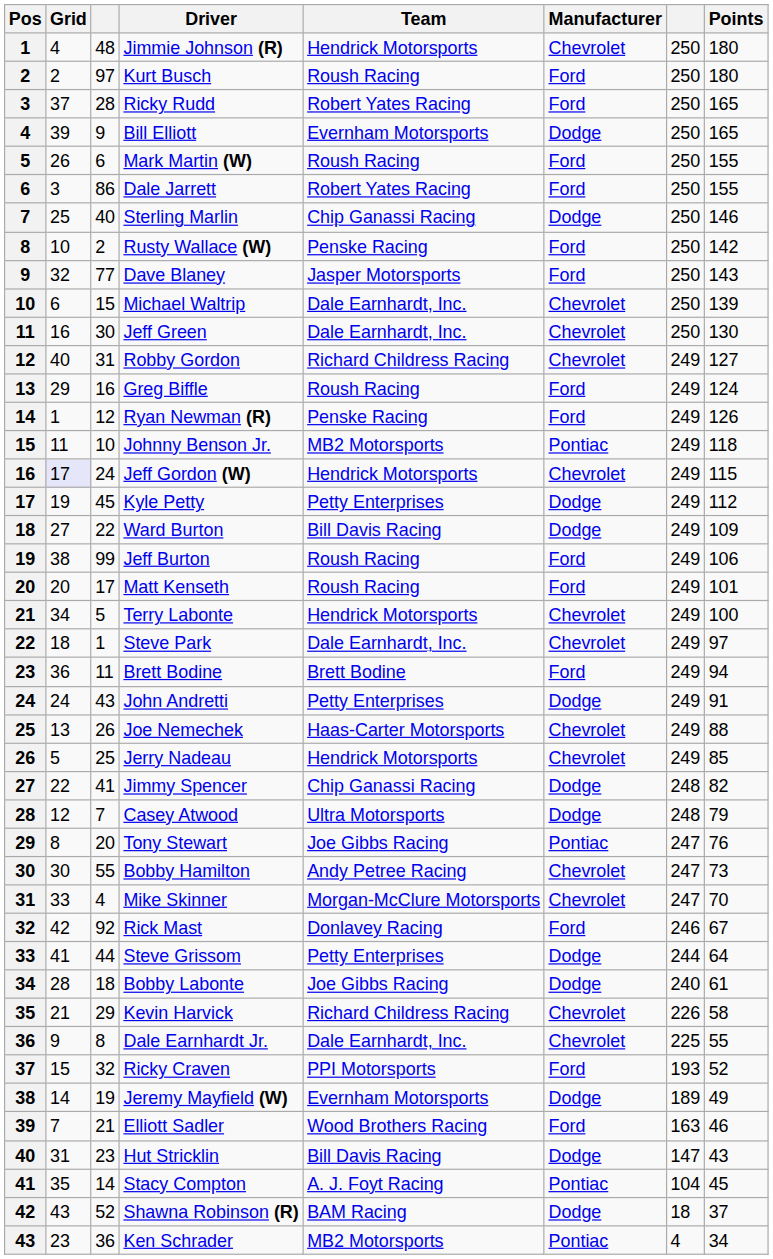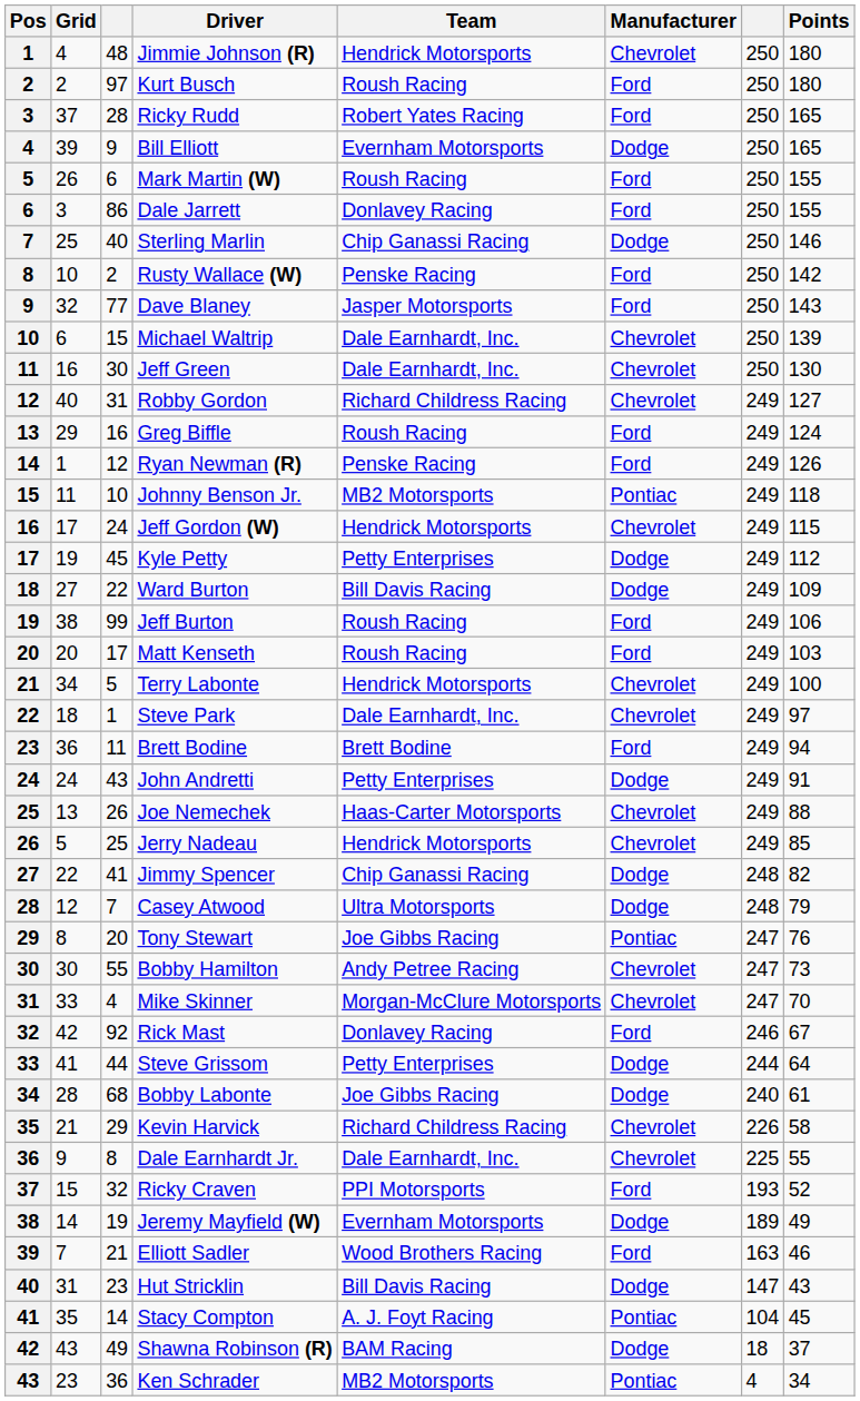 <table class="wikitable" style="font-size:95%">
 <tr>
 <th>Pos</th>
 <th>Grid</th>
 <th></th>
 <th>Driver</th>
 <th>Team</th>
 <th>Manufacturer</th>
 <th></th>
 <th>Points</th>
 </tr>
 <tr>
 <th>1</th>
 <td>4</td>
 <td>48</td>
 <td><a href='#'>Jimmie Johnson</a> <strong>(R)</strong></td>
 <td><a href='#'>Hendrick Motorsports</a></td>
 <td><a href='#'>Chevrolet</a></td>
 <td>250</td>
 <td>180</td>
 </tr>
 <tr>
 <th>2</th>
 <td>2</td>
 <td>97</td>
 <td><a href='#'>Kurt Busch</a></td>
 <td><a href='#'>Roush Racing</a></td>
 <td><a href='#'>Ford</a></td>
 <td>250</td>
 <td>180</td>
 </tr>
 <tr>
 <th>3</th>
 <td>37</td>
 <td>28</td>
 <td><a href='#'>Ricky Rudd</a></td>
 <td><a href='#'>Robert Yates Racing</a></td>
 <td><a href='#'>Ford</a></td>
 <td>250</td>
 <td>165</td>
 </tr>
 <tr>
 <th>4</th>
 <td>39</td>
 <td>9</td>
 <td><a href='#'>Bill Elliott</a></td>
 <td><a href='#'>Evernham Motorsports</a></td>
 <td><a href='#'>Dodge</a></td>
 <td>250</td>
 <td>165</td>
 </tr>
 <tr>
 <th>5</th>
 <td>26</td>
 <td>6</td>
 <td><a href='#'>Mark Martin</a> <strong>(W)</strong></td>
 <td><a href='#'>Roush Racing</a></td>
 <td><a href='#'>Ford</a></td>
 <td>250</td>
 <td>155</td>
 </tr>
 <tr>
 <th>6</th>
 <td>3</td>
 <td>86</td>
 <td><a href='#'>Dale Jarrett</a></td>
-<td><a href='#'>Robert Yates Racing</a></td>
+<td><a href='#'>Donlavey Racing</a></td>
 <td><a href='#'>Ford</a></td>
 <td>250</td>
 <td>155</td>
 </tr>
 <tr>
 <th>7</th>
 <td>25</td>
 <td>40</td>
 <td><a href='#'>Sterling Marlin</a></td>
 <td><a href='#'>Chip Ganassi Racing</a></td>
 <td><a href='#'>Dodge</a></td>
 <td>250</td>
 <td>146</td>
 </tr>
 <tr>
 <th>8</th>
 <td>10</td>
 <td>2</td>
 <td><a href='#'>Rusty Wallace</a> <strong>(W)</strong></td>
 <td><a href='#'>Penske Racing</a></td>
 <td><a href='#'>Ford</a></td>
 <td>250</td>
 <td>142</td>
 </tr>
 <tr>
 <th>9</th>
 <td>32</td>
 <td>77</td>
 <td><a href='#'>Dave Blaney</a></td>
 <td><a href='#'>Jasper Motorsports</a></td>
 <td><a href='#'>Ford</a></td>
 <td>250</td>
 <td>143</td>
 </tr>
 <tr>
 <th>10</th>
 <td>6</td>
 <td>15</td>
 <td><a href='#'>Michael Waltrip</a></td>
 <td><a href='#'>Dale Earnhardt, Inc.</a></td>
 <td><a href='#'>Chevrolet</a></td>
 <td>250</td>
 <td>139</td>
 </tr>
 <tr>
 <th>11</th>
 <td>16</td>
 <td>30</td>
 <td><a href='#'>Jeff Green</a></td>
 <td><a href='#'>Dale Earnhardt, Inc.</a></td>
 <td><a href='#'>Chevrolet</a></td>
 <td>250</td>
 <td>130</td>
 </tr>
 <tr>
 <th>12</th>
 <td>40</td>
 <td>31</td>
 <td><a href='#'>Robby Gordon</a></td>
 <td><a href='#'>Richard Childress Racing</a></td>
 <td><a href='#'>Chevrolet</a></td>
 <td>249</td>
 <td>127</td>
 </tr>
 <tr>
 <th>13</th>
 <td>29</td>
 <td>16</td>
 <td><a href='#'>Greg Biffle</a></td>
 <td><a href='#'>Roush Racing</a></td>
 <td><a href='#'>Ford</a></td>
 <td>249</td>
 <td>124</td>
 </tr>
 <tr>
 <th>14</th>
 <td>1</td>
 <td>12</td>
 <td><a href='#'>Ryan Newman</a> <strong>(R)</strong></td>
 <td><a href='#'>Penske Racing</a></td>
 <td><a href='#'>Ford</a></td>
 <td>249</td>
 <td>126</td>
 </tr>
 <tr>
 <th>15</th>
 <td>11</td>
 <td>10</td>
 <td><a href='#'>Johnny Benson Jr.</a></td>
 <td><a href='#'>MB2 Motorsports</a></td>
 <td><a href='#'>Pontiac</a></td>
 <td>249</td>
 <td>118</td>
 </tr>
 <tr>
 <th>16</th>
-<td style="background: lavender;">17</td>
+<td>17</td>
 <td>24</td>
 <td><a href='#'>Jeff Gordon</a> <strong>(W)</strong></td>
 <td><a href='#'>Hendrick Motorsports</a></td>
 <td><a href='#'>Chevrolet</a></td>
 <td>249</td>
 <td>115</td>
 </tr>
 <tr>
 <th>17</th>
 <td>19</td>
 <td>45</td>
 <td><a href='#'>Kyle Petty</a></td>
 <td><a href='#'>Petty Enterprises</a></td>
 <td><a href='#'>Dodge</a></td>
 <td>249</td>
 <td>112</td>
 </tr>
 <tr>
 <th>18</th>
 <td>27</td>
 <td>22</td>
 <td><a href='#'>Ward Burton</a></td>
 <td><a href='#'>Bill Davis Racing</a></td>
 <td><a href='#'>Dodge</a></td>
 <td>249</td>
 <td>109</td>
 </tr>
 <tr>
 <th>19</th>
 <td>38</td>
 <td>99</td>
 <td><a href='#'>Jeff Burton</a></td>
 <td><a href='#'>Roush Racing</a></td>
 <td><a href='#'>Ford</a></td>
 <td>249</td>
 <td>106</td>
 </tr>
 <tr>
 <th>20</th>
 <td>20</td>
 <td>17</td>
 <td><a href='#'>Matt Kenseth</a></td>
 <td><a href='#'>Roush Racing</a></td>
 <td><a href='#'>Ford</a></td>
 <td>249</td>
-<td>101</td>
+<td>103</td>
 </tr>
 <tr>
 <th>21</th>
 <td>34</td>
 <td>5</td>
 <td><a href='#'>Terry Labonte</a></td>
 <td><a href='#'>Hendrick Motorsports</a></td>
 <td><a href='#'>Chevrolet</a></td>
 <td>249</td>
 <td>100</td>
 </tr>
 <tr>
 <th>22</th>
 <td>18</td>
 <td>1</td>
 <td><a href='#'>Steve Park</a></td>
 <td><a href='#'>Dale Earnhardt, Inc.</a></td>
 <td><a href='#'>Chevrolet</a></td>
 <td>249</td>
 <td>97</td>
 </tr>
 <tr>
 <th>23</th>
 <td>36</td>
 <td>11</td>
 <td><a href='#'>Brett Bodine</a></td>
 <td><a href='#'>Brett Bodine</a></td>
 <td><a href='#'>Ford</a></td>
 <td>249</td>
 <td>94</td>
 </tr>
 <tr>
 <th>24</th>
 <td>24</td>
 <td>43</td>
 <td><a href='#'>John Andretti</a></td>
 <td><a href='#'>Petty Enterprises</a></td>
 <td><a href='#'>Dodge</a></td>
 <td>249</td>
 <td>91</td>
 </tr>
 <tr>
 <th>25</th>
 <td>13</td>
 <td>26</td>
 <td><a href='#'>Joe Nemechek</a></td>
 <td><a href='#'>Haas-Carter Motorsports</a></td>
 <td><a href='#'>Chevrolet</a></td>
 <td>249</td>
 <td>88</td>
 </tr>
 <tr>
 <th>26</th>
 <td>5</td>
 <td>25</td>
 <td><a href='#'>Jerry Nadeau</a></td>
 <td><a href='#'>Hendrick Motorsports</a></td>
 <td><a href='#'>Chevrolet</a></td>
 <td>249</td>
 <td>85</td>
 </tr>
 <tr>
 <th>27</th>
 <td>22</td>
 <td>41</td>
 <td><a href='#'>Jimmy Spencer</a></td>
 <td><a href='#'>Chip Ganassi Racing</a></td>
 <td><a href='#'>Dodge</a></td>
 <td>248</td>
 <td>82</td>
 </tr>
 <tr>
 <th>28</th>
 <td>12</td>
 <td>7</td>
 <td><a href='#'>Casey Atwood</a></td>
 <td><a href='#'>Ultra Motorsports</a></td>
 <td><a href='#'>Dodge</a></td>
 <td>248</td>
 <td>79</td>
 </tr>
 <tr>
 <th>29</th>
 <td>8</td>
 <td>20</td>
 <td><a href='#'>Tony Stewart</a></td>
 <td><a href='#'>Joe Gibbs Racing</a></td>
 <td><a href='#'>Pontiac</a></td>
 <td>247</td>
 <td>76</td>
 </tr>
 <tr>
 <th>30</th>
 <td>30</td>
 <td>55</td>
 <td><a href='#'>Bobby Hamilton</a></td>
 <td><a href='#'>Andy Petree Racing</a></td>
 <td><a href='#'>Chevrolet</a></td>
 <td>247</td>
 <td>73</td>
 </tr>
 <tr>
 <th>31</th>
 <td>33</td>
 <td>4</td>
 <td><a href='#'>Mike Skinner</a></td>
 <td><a href='#'>Morgan-McClure Motorsports</a></td>
 <td><a href='#'>Chevrolet</a></td>
 <td>247</td>
 <td>70</td>
 </tr>
 <tr>
 <th>32</th>
 <td>42</td>
 <td>92</td>
 <td><a href='#'>Rick Mast</a></td>
 <td><a href='#'>Donlavey Racing</a></td>
 <td><a href='#'>Ford</a></td>
 <td>246</td>
 <td>67</td>
 </tr>
 <tr>
 <th>33</th>
 <td>41</td>
 <td>44</td>
 <td><a href='#'>Steve Grissom</a></td>
 <td><a href='#'>Petty Enterprises</a></td>
 <td><a href='#'>Dodge</a></td>
 <td>244</td>
 <td>64</td>
 </tr>
 <tr>
 <th>34</th>
 <td>28</td>
-<td>18</td>
+<td>68</td>
 <td><a href='#'>Bobby Labonte</a></td>
 <td><a href='#'>Joe Gibbs Racing</a></td>
 <td><a href='#'>Dodge</a></td>
 <td>240</td>
 <td>61</td>
 </tr>
 <tr>
 <th>35</th>
 <td>21</td>
 <td>29</td>
 <td><a href='#'>Kevin Harvick</a></td>
 <td><a href='#'>Richard Childress Racing</a></td>
 <td><a href='#'>Chevrolet</a></td>
 <td>226</td>
 <td>58</td>
 </tr>
 <tr>
 <th>36</th>
 <td>9</td>
 <td>8</td>
 <td><a href='#'>Dale Earnhardt Jr.</a></td>
 <td><a href='#'>Dale Earnhardt, Inc.</a></td>
 <td><a href='#'>Chevrolet</a></td>
 <td>225</td>
 <td>55</td>
 </tr>
 <tr>
 <th>37</th>
 <td>15</td>
 <td>32</td>
 <td><a href='#'>Ricky Craven</a></td>
 <td><a href='#'>PPI Motorsports</a></td>
 <td><a href='#'>Ford</a></td>
 <td>193</td>
 <td>52</td>
 </tr>
 <tr>
 <th>38</th>
 <td>14</td>
 <td>19</td>
 <td><a href='#'>Jeremy Mayfield</a> <strong>(W)</strong></td>
 <td><a href='#'>Evernham Motorsports</a></td>
 <td><a href='#'>Dodge</a></td>
 <td>189</td>
 <td>49</td>
 </tr>
 <tr>
 <th>39</th>
 <td>7</td>
 <td>21</td>
 <td><a href='#'>Elliott Sadler</a></td>
 <td><a href='#'>Wood Brothers Racing</a></td>
 <td><a href='#'>Ford</a></td>
 <td>163</td>
 <td>46</td>
 </tr>
 <tr>
 <th>40</th>
 <td>31</td>
 <td>23</td>
 <td><a href='#'>Hut Stricklin</a></td>
 <td><a href='#'>Bill Davis Racing</a></td>
 <td><a href='#'>Dodge</a></td>
 <td>147</td>
 <td>43</td>
 </tr>
 <tr>
 <th>41</th>
 <td>35</td>
 <td>14</td>
 <td><a href='#'>Stacy Compton</a></td>
 <td><a href='#'>A. J. Foyt Racing</a></td>
 <td><a href='#'>Pontiac</a></td>
 <td>104</td>
 <td>45</td>
 </tr>
 <tr>
 <th>42</th>
 <td>43</td>
-<td>52</td>
+<td>49</td>
 <td><a href='#'>Shawna Robinson</a> <strong>(R)</strong></td>
 <td><a href='#'>BAM Racing</a></td>
 <td><a href='#'>Dodge</a></td>
 <td>18</td>
 <td>37</td>
 </tr>
 <tr>
 <th>43</th>
 <td>23</td>
 <td>36</td>
 <td><a href='#'>Ken Schrader</a></td>
 <td><a href='#'>MB2 Motorsports</a></td>
 <td><a href='#'>Pontiac</a></td>
 <td>4</td>
 <td>34</td>
 </tr>
 </table>
